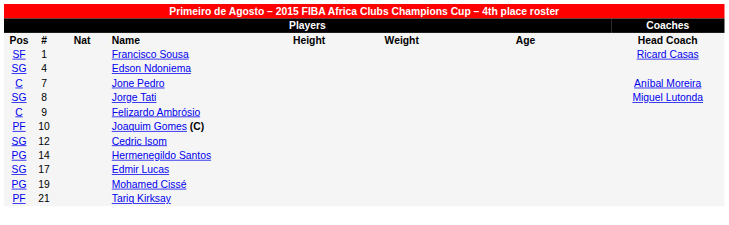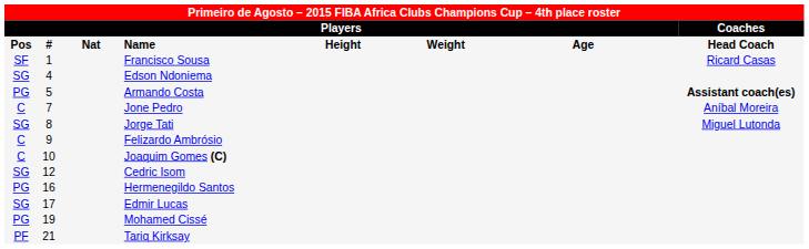 <table border=0 cellpadding=2 cellspacing=0  |- bgcolor=#f5f5f5 style="text-align:center; font-size:85%;" width=75%>
 <tr>
 <td colspan="8" style="background: red; color: white"><strong>Primeiro de Agosto – 2015 FIBA Africa Clubs Champions Cup –  4th place roster</strong></td>
 </tr>
 <tr>
 <td colspan="7" style="background: black; color: white"><strong>Players</strong></td>
 <td style="background: black; color: white"><strong>Coaches</strong></td>
 </tr>
 <tr style="background=#f5f5f5; color: black">
 <th width=5px>Pos</th>
 <th width=5px>#</th>
 <th width=50px>Nat</th>
 <th width=135px align=left>Name</th>
 <th width=100px>Height</th>
 <th width=70px>Weight</th>
 <th width=160px>Age</th>
 <th width=105px>Head Coach</th>
 </tr>
 <tr>
 <td><a href='#'>SF</a></td>
 <td>1</td>
 <td></td>
 <td align=left><a href='#'>Francisco Sousa</a></td>
 <td><span></span></td>
 <td><span></span></td>
 <td><span></span></td>
 <td> <a href='#'>Ricard Casas</a></td>
 </tr>
 <tr>
 <td><a href='#'>SG</a></td>
 <td>4</td>
 <td></td>
 <td align=left><a href='#'>Edson Ndoniema</a></td>
 <td><span></span></td>
 <td><span></span></td>
 <td><span></span></td>
 </tr>
 <tr>
+<td><a href='#'>PG</a></td>
+<td>5</td>
+<td></td>
+<td align=left><a href='#'>Armando Costa</a></td>
+<td><span></span></td>
+<td><span></span></td>
+<td><span></span></td>
+<td><strong>Assistant coach(es)</strong></td>
+</tr>
+<tr>
 <td><a href='#'>C</a></td>
 <td>7</td>
 <td></td>
 <td align=left><a href='#'>Jone Pedro</a></td>
 <td><span></span></td>
 <td><span></span></td>
 <td><span></span></td>
 <td> <a href='#'>Aníbal Moreira</a></td>
 </tr>
 <tr>
 <td><a href='#'>SG</a></td>
 <td>8</td>
 <td></td>
 <td align=left><a href='#'>Jorge Tati</a></td>
 <td><span></span></td>
 <td><span></span></td>
 <td><span></span></td>
 <td> <a href='#'>Miguel Lutonda</a></td>
 </tr>
 <tr>
 <td><a href='#'>C</a></td>
 <td>9</td>
 <td></td>
 <td align=left><a href='#'>Felizardo Ambrósio</a></td>
 <td><span></span></td>
 <td><span></span></td>
 <td><span></span></td>
 </tr>
 <tr>
-<td><a href='#'>PF</a></td>
+<td><a href='#'>C</a></td>
 <td>10</td>
 <td></td>
 <td align=left><a href='#'>Joaquim Gomes</a> <strong>(C)</strong></td>
 <td><span></span></td>
 <td><span></span></td>
 <td><span></span></td>
 </tr>
 <tr>
 <td><a href='#'>SG</a></td>
 <td>12</td>
 <td></td>
 <td align=left><a href='#'>Cedric Isom</a></td>
 <td><span></span></td>
 <td><span></span></td>
 <td><span></span></td>
 </tr>
 <tr>
 <td><a href='#'>PG</a></td>
-<td>14</td>
+<td>16</td>
 <td></td>
 <td align=left><a href='#'>Hermenegildo Santos</a></td>
 <td><span></span></td>
 <td><span></span></td>
 <td><span></span></td>
 </tr>
 <tr>
 <td><a href='#'>SG</a></td>
 <td>17</td>
 <td></td>
 <td align=left><a href='#'>Edmir Lucas</a></td>
 <td><span></span></td>
 <td><span></span></td>
 <td><span></span></td>
 </tr>
 <tr>
 <td><a href='#'>PG</a></td>
 <td>19</td>
 <td></td>
 <td align=left><a href='#'>Mohamed Cissé</a></td>
 <td><span></span></td>
 <td><span></span></td>
 <td><span></span></td>
 </tr>
 <tr>
 <td><a href='#'>PF</a></td>
 <td>21</td>
 <td></td>
 <td align=left><a href='#'>Tariq Kirksay</a></td>
 <td><span></span></td>
 <td><span></span></td>
 <td><span></span></td>
 </tr>
 </table>
